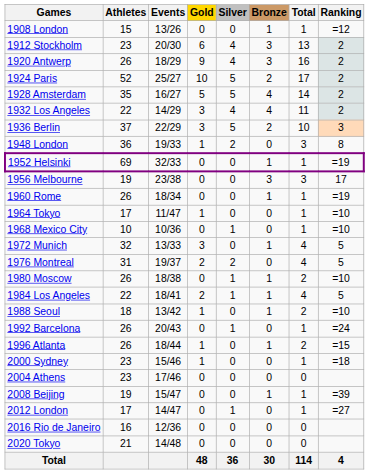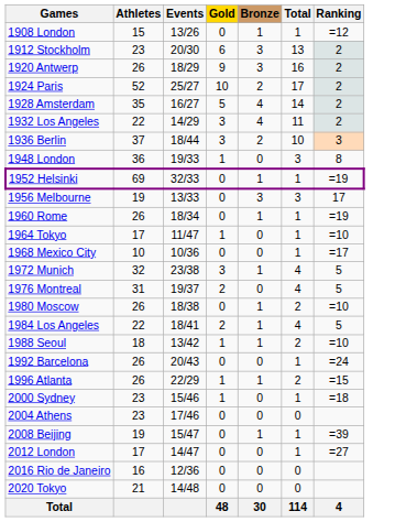 <table class="wikitable sortable" style="text-align:center">
 <tr>
 <th>Games</th>
 <th>Athletes</th>
 <th>Events</th>
 <th style="background-color:gold;">Gold</th>
-<th style="background-color:silver;">Silver</th>
 <th style="background-color:#c96;">Bronze</th>
 <th>Total</th>
 <th>Ranking</th>
 </tr>
 <tr>
 <td align=left><a href='#'>1908 London</a></td>
 <td>15</td>
 <td>13/26</td>
-<td>0</td>
 <td>0</td>
 <td>1</td>
 <td>1</td>
 <td>=12</td>
 </tr>
 <tr>
 <td align=left><a href='#'>1912 Stockholm</a></td>
 <td>23</td>
 <td>20/30</td>
 <td>6</td>
-<td>4</td>
 <td>3</td>
 <td>13</td>
 <td bgcolor=dce5e5>2</td>
 </tr>
 <tr>
 <td align=left><a href='#'>1920 Antwerp</a></td>
 <td>26</td>
 <td>18/29</td>
 <td>9</td>
-<td>4</td>
 <td>3</td>
 <td>16</td>
 <td bgcolor=dce5e5>2</td>
 </tr>
 <tr>
 <td align=left><a href='#'>1924 Paris</a></td>
 <td>52</td>
 <td>25/27</td>
 <td>10</td>
-<td>5</td>
 <td>2</td>
 <td>17</td>
 <td bgcolor=dce5e5>2</td>
 </tr>
 <tr>
 <td align=left><a href='#'>1928 Amsterdam</a></td>
 <td>35</td>
 <td>16/27</td>
-<td>5</td>
 <td>5</td>
 <td>4</td>
 <td>14</td>
 <td bgcolor=dce5e5>2</td>
 </tr>
 <tr>
 <td align=left><a href='#'>1932 Los Angeles</a></td>
 <td>22</td>
 <td>14/29</td>
 <td>3</td>
 <td>4</td>
-<td>4</td>
 <td>11</td>
 <td bgcolor=dce5e5>2</td>
 </tr>
 <tr>
 <td align=left><a href='#'>1936 Berlin</a></td>
 <td>37</td>
-<td>22/29</td>
+<td>18/44</td>
 <td>3</td>
-<td>5</td>
 <td>2</td>
 <td>10</td>
 <td bgcolor=ffdab9>3</td>
 </tr>
 <tr>
 <td align=left><a href='#'>1948 London</a></td>
 <td>36</td>
 <td>19/33</td>
 <td>1</td>
-<td>2</td>
 <td>0</td>
 <td>3</td>
 <td>8</td>
 </tr>
 <tr align=center style="border: 3px solid purple">
 <td align=left><a href='#'>1952 Helsinki</a></td>
 <td>69</td>
 <td>32/33</td>
 <td>0</td>
-<td>0</td>
 <td>1</td>
 <td>1</td>
 <td>=19</td>
 </tr>
 <tr>
 <td align=left><a href='#'>1956 Melbourne</a></td>
 <td>19</td>
-<td>23/38</td>
-<td>0</td>
+<td>13/33</td>
 <td>0</td>
 <td>3</td>
 <td>3</td>
 <td>17</td>
 </tr>
 <tr>
 <td align=left><a href='#'>1960 Rome</a></td>
 <td>26</td>
 <td>18/34</td>
-<td>0</td>
 <td>0</td>
 <td>1</td>
 <td>1</td>
 <td>=19</td>
 </tr>
 <tr>
 <td align=left><a href='#'>1964 Tokyo</a></td>
 <td>17</td>
 <td>11/47</td>
 <td>1</td>
 <td>0</td>
-<td>0</td>
 <td>1</td>
 <td>=10</td>
 </tr>
 <tr>
 <td align=left><a href='#'>1968 Mexico City</a></td>
 <td>10</td>
 <td>10/36</td>
 <td>0</td>
-<td>1</td>
 <td>0</td>
 <td>1</td>
-<td>=10</td>
+<td>=17</td>
 </tr>
 <tr>
 <td align=left><a href='#'>1972 Munich</a></td>
 <td>32</td>
-<td>13/33</td>
+<td>23/38</td>
 <td>3</td>
-<td>0</td>
 <td>1</td>
 <td>4</td>
 <td>5</td>
 </tr>
 <tr>
 <td align=left><a href='#'>1976 Montreal</a></td>
 <td>31</td>
 <td>19/37</td>
-<td>2</td>
 <td>2</td>
 <td>0</td>
 <td>4</td>
 <td>5</td>
 </tr>
 <tr>
 <td align=left><a href='#'>1980 Moscow</a></td>
 <td>26</td>
 <td>18/38</td>
 <td>0</td>
 <td>1</td>
-<td>1</td>
 <td>2</td>
 <td>=10</td>
 </tr>
 <tr>
 <td align=left><a href='#'>1984 Los Angeles</a></td>
 <td>22</td>
 <td>18/41</td>
 <td>2</td>
 <td>1</td>
-<td>1</td>
 <td>4</td>
 <td>5</td>
 </tr>
 <tr>
 <td align=left><a href='#'>1988 Seoul</a></td>
 <td>18</td>
 <td>13/42</td>
 <td>1</td>
-<td>0</td>
 <td>1</td>
 <td>2</td>
 <td>=10</td>
 </tr>
 <tr>
 <td align=left><a href='#'>1992 Barcelona</a></td>
 <td>26</td>
 <td>20/43</td>
 <td>0</td>
-<td>1</td>
 <td>0</td>
 <td>1</td>
 <td>=24</td>
 </tr>
 <tr>
 <td align=left><a href='#'>1996 Atlanta</a></td>
 <td>26</td>
-<td>18/44</td>
+<td>22/29</td>
 <td>1</td>
-<td>0</td>
 <td>1</td>
 <td>2</td>
 <td>=15</td>
 </tr>
 <tr>
 <td align=left><a href='#'>2000 Sydney</a></td>
 <td>23</td>
 <td>15/46</td>
 <td>1</td>
-<td>0</td>
 <td>0</td>
 <td>1</td>
 <td>=18</td>
 </tr>
 <tr>
 <td align=left><a href='#'>2004 Athens</a></td>
 <td>23</td>
 <td>17/46</td>
 <td>0</td>
 <td>0</td>
 <td>0</td>
-<td>0</td>
 <td></td>
 </tr>
 <tr>
 <td align=left><a href='#'>2008 Beijing</a></td>
 <td>19</td>
 <td>15/47</td>
-<td>0</td>
 <td>0</td>
 <td>1</td>
 <td>1</td>
 <td>=39</td>
 </tr>
 <tr>
 <td align=left><a href='#'>2012 London</a></td>
 <td>17</td>
 <td>14/47</td>
 <td>0</td>
-<td>1</td>
 <td>0</td>
 <td>1</td>
 <td>=27</td>
 </tr>
 <tr>
 <td align=left><a href='#'>2016 Rio de Janeiro</a></td>
 <td>16</td>
 <td>12/36</td>
-<td>0</td>
 <td>0</td>
 <td>0</td>
 <td>0</td>
 <td></td>
 </tr>
 <tr>
 <td align=left><a href='#'>2020 Tokyo</a></td>
 <td>21</td>
 <td>14/48</td>
 <td>0</td>
 <td>0</td>
 <td>0</td>
-<td>0</td>
 <td></td>
 </tr>
 <tr>
 <th>Total</th>
 <th></th>
 <th></th>
 <th>48</th>
-<th>36</th>
 <th>30</th>
 <th>114</th>
 <th>4</th>
 </tr>
 </table>
